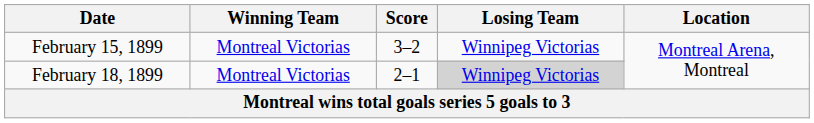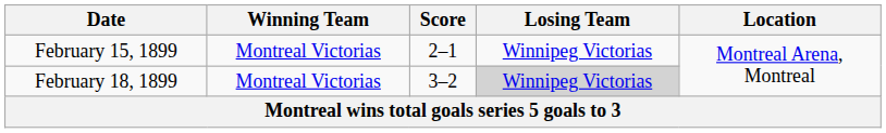 <table class="wikitable" style="text-align:center;">
 <tr>
 <th style="width:10em">Date</th>
 <th style="width:10em">Winning Team</th>
 <th style="width:3em">Score</th>
 <th style="width:10em">Losing Team</th>
 <th style="width:10em">Location</th>
 </tr>
 <tr>
 <td>February 15, 1899</td>
 <td><a href='#'>Montreal Victorias</a></td>
-<td>3–2</td>
+<td>2–1</td>
 <td><a href='#'>Winnipeg Victorias</a></td>
 <td rowspan="2"><a href='#'>Montreal Arena</a>, Montreal</td>
 </tr>
 <tr>
 <td>February 18, 1899</td>
 <td><a href='#'>Montreal Victorias</a></td>
-<td>2–1</td>
+<td>3–2</td>
 <td style="background: lightgrey;"><a href='#'>Winnipeg Victorias</a></td>
 </tr>
 <tr>
 <th colspan="5" style="text-align:center;">Montreal wins total goals series 5 goals to 3</th>
 </tr>
 </table>
